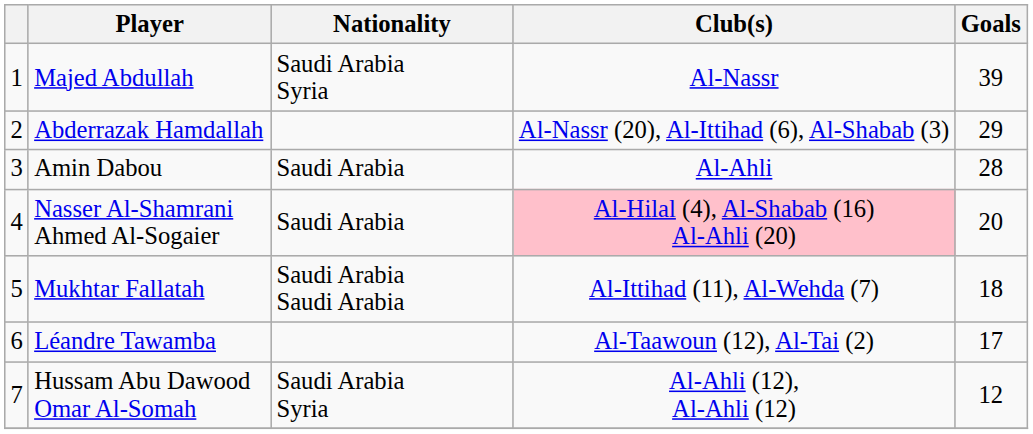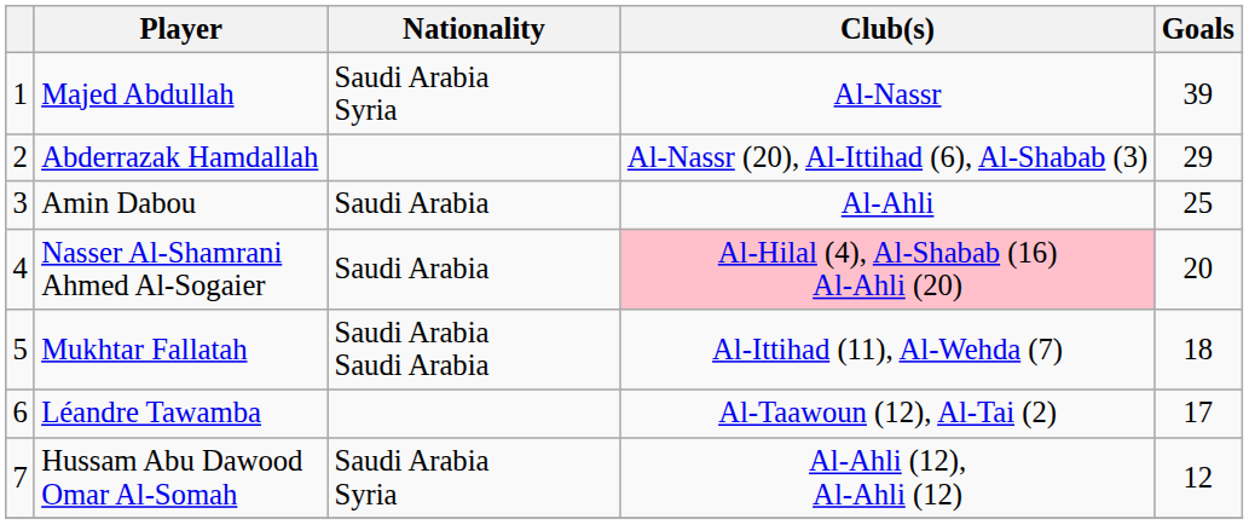 <table class="wikitable sortable" style="text-align:center">
 <tr>
 <th></th>
 <th width=150>Player</th>
 <th width=150>Nationality</th>
 <th>Club(s)</th>
 <th>Goals</th>
 </tr>
 <tr>
 <td style="text-align:center">1</td>
 <td style="text-align:left"><a href='#'>Majed Abdullah</a></td>
 <td style="text-align:left"> Saudi Arabia<br> Syria</td>
 <td><a href='#'>Al-Nassr</a></td>
 <td>39</td>
 </tr>
 <tr>
 <td style="text-align:center">2</td>
 <td style="text-align:left"><a href='#'>Abderrazak Hamdallah</a></td>
 <td style="text-align:left"></td>
 <td><a href='#'>Al-Nassr</a> (20), <a href='#'>Al-Ittihad</a> (6), <a href='#'>Al-Shabab</a> (3)</td>
 <td>29</td>
 </tr>
 <tr>
 <td style="text-align:center">3</td>
 <td style="text-align:left">Amin Dabou</td>
 <td style="text-align:left"> Saudi Arabia</td>
 <td><a href='#'>Al-Ahli</a></td>
-<td>28</td>
+<td>25</td>
 </tr>
 <tr>
 <td style="text-align:center">4</td>
 <td style="text-align:left"><a href='#'>Nasser Al-Shamrani</a><br>Ahmed Al-Sogaier</td>
 <td style="text-align:left"> Saudi Arabia</td>
 <td style="background: pink;"><a href='#'>Al-Hilal</a> (4), <a href='#'>Al-Shabab</a> (16)<br><a href='#'>Al-Ahli</a> (20)</td>
 <td>20</td>
 </tr>
 <tr>
 <td style="text-align:center">5</td>
 <td style="text-align:left"><a href='#'>Mukhtar Fallatah</a></td>
 <td style="text-align:left"> Saudi Arabia<br> Saudi Arabia</td>
 <td><a href='#'>Al-Ittihad</a> (11), <a href='#'>Al-Wehda</a> (7)</td>
 <td>18</td>
 </tr>
 <tr>
 <td style="text-align:center">6</td>
 <td style="text-align:left"><a href='#'>Léandre Tawamba</a></td>
 <td style="text-align:left"></td>
 <td><a href='#'>Al-Taawoun</a> (12), <a href='#'>Al-Tai</a> (2)</td>
 <td>17</td>
 </tr>
 <tr>
 <td style="text-align:center">7</td>
 <td style="text-align:left">Hussam Abu Dawood<br><a href='#'>Omar Al-Somah</a></td>
 <td style="text-align:left"> Saudi Arabia<br> Syria</td>
 <td><a href='#'>Al-Ahli</a> (12),<br><a href='#'>Al-Ahli</a> (12)</td>
 <td>12</td>
 </tr>
 <tr>
 </tr>
 </table>
